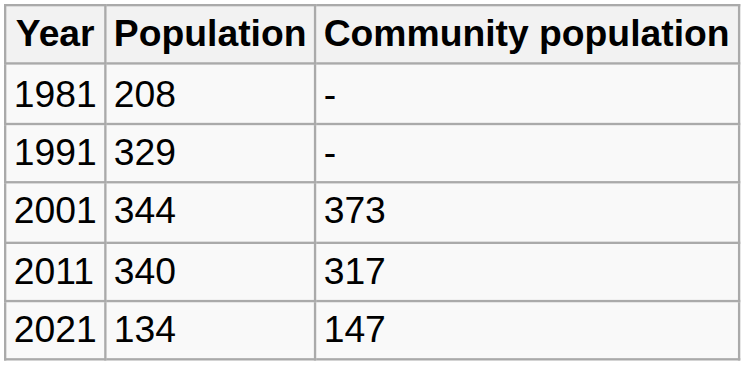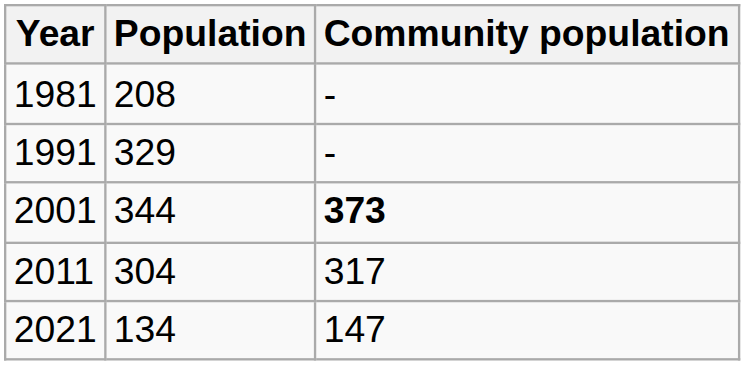 <table class=wikitable>
 <tr>
 <th>Year</th>
 <th>Population</th>
 <th>Community population</th>
 </tr>
 <tr>
 <td>1981</td>
 <td>208</td>
 <td>-</td>
 </tr>
 <tr>
 <td>1991</td>
 <td>329</td>
 <td>-</td>
 </tr>
 <tr>
 <td>2001</td>
 <td>344</td>
-<td>373</td>
+<td><strong>373</strong></td>
 </tr>
 <tr>
 <td>2011</td>
-<td>340</td>
+<td>304</td>
 <td>317</td>
 </tr>
 <tr>
 <td>2021</td>
 <td>134</td>
 <td>147</td>
 </tr>
 </table>
